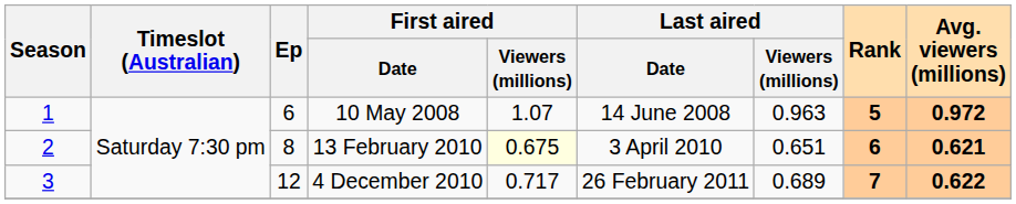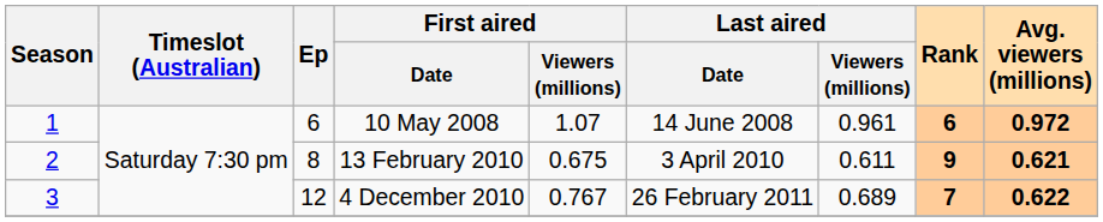 <table class="wikitable">
 <tr>
 <th rowspan="2">Season</th>
 <th rowspan="2">Timeslot <br> (<a href='#'>Australian</a>)</th>
 <th rowspan="2">Ep</th>
 <th colspan="2">First aired</th>
 <th colspan="2">Last aired</th>
 <th rowspan="2" style="background:#ffdead;">Rank</th>
 <th rowspan="2" style="background:#ffdead;">Avg. <br> viewers <br> (millions)</th>
 </tr>
 <tr>
 <th><small><strong>Date</strong></small></th>
 <th><small><strong>Viewers</strong> <br> <strong>(millions)</strong></small></th>
 <th><small><strong>Date</strong></small></th>
 <th><small><strong>Viewers</strong> <br> <strong>(millions)</strong></small></th>
 </tr>
 <tr>
 <td align="center"><a href='#'>1</a></td>
 <td rowspan="3" align="center">Saturday 7:30 pm</td>
 <td align="center">6</td>
 <td align="center">10 May 2008</td>
 <td align="center">1.07</td>
 <td align="center">14 June 2008</td>
-<td align="center">0.963</td>
-<td style="background:#fc9; text-align:center;"><strong>5</strong></td>
+<td align="center">0.961</td>
+<td style="background:#fc9; text-align:center;"><strong>6</strong></td>
 <td style="background:#fc9; text-align:center;"><strong>0.972</strong></td>
 </tr>
 <tr>
 <td align="center"><a href='#'>2</a></td>
 <td align="center">8</td>
 <td align="center">13 February 2010</td>
-<td align="center" style="background: lightyellow;">0.675</td>
+<td align="center">0.675</td>
 <td align="center">3 April 2010</td>
-<td align="center">0.651</td>
-<td style="background:#fc9; text-align:center;"><strong>6</strong></td>
+<td align="center">0.611</td>
+<td style="background:#fc9; text-align:center;"><strong>9</strong></td>
 <td style="background:#fc9; text-align:center;"><strong>0.621</strong></td>
 </tr>
 <tr>
 <td align="center"><a href='#'>3</a></td>
 <td align="center">12</td>
 <td align="center">4 December 2010</td>
-<td align="center">0.717</td>
+<td align="center">0.767</td>
 <td align="center">26 February 2011</td>
 <td align="center">0.689</td>
 <td style="background:#fc9; text-align:center;"><strong>7</strong></td>
 <td style="background:#fc9; text-align:center;"><strong>0.622</strong></td>
 </tr>
 <tr>
 </tr>
 </table>
